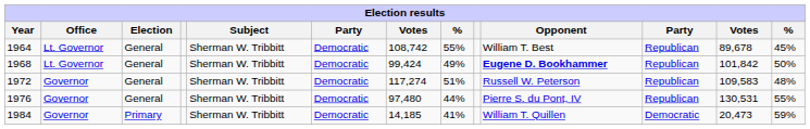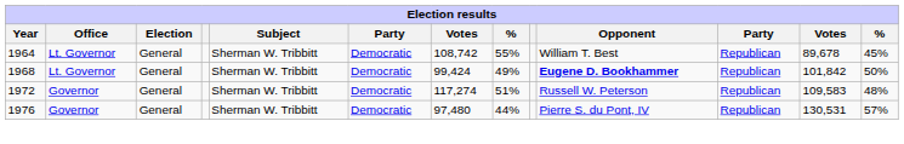 <table class=wikitable style="width: 94%" style="text-align: center;" align="center">
 <tr bgcolor=#cccccc>
 <th colspan=13 style="background: #ccccff;">Election results</th>
 </tr>
 <tr>
 <th><strong>Year</strong></th>
 <th><strong>Office</strong></th>
 <th><strong>Election</strong></th>
 <th></th>
 <th><strong>Subject</strong></th>
 <th><strong>Party</strong></th>
 <th><strong>Votes</strong></th>
 <th><strong>%</strong></th>
 <th></th>
 <th><strong>Opponent</strong></th>
 <th><strong>Party</strong></th>
 <th><strong>Votes</strong></th>
 <th><strong>%</strong></th>
 </tr>
 <tr>
 <td>1964</td>
 <td><a href='#'>Lt. Governor</a></td>
 <td>General</td>
 <td></td>
 <td>Sherman W. Tribbitt</td>
 <td><a href='#'>Democratic</a></td>
 <td>108,742</td>
 <td>55%</td>
 <td></td>
 <td>William T. Best</td>
 <td><a href='#'>Republican</a></td>
 <td>89,678</td>
 <td>45%</td>
 </tr>
 <tr>
 <td>1968</td>
 <td><a href='#'>Lt. Governor</a></td>
 <td>General</td>
 <td></td>
 <td>Sherman W. Tribbitt</td>
 <td><a href='#'>Democratic</a></td>
 <td>99,424</td>
 <td>49%</td>
 <td></td>
 <td><strong><a href='#'>Eugene D. Bookhammer</a></strong></td>
 <td><a href='#'>Republican</a></td>
 <td>101,842</td>
 <td>50%</td>
 </tr>
 <tr>
 <td>1972</td>
 <td><a href='#'>Governor</a></td>
 <td>General</td>
 <td></td>
 <td>Sherman W. Tribbitt</td>
 <td><a href='#'>Democratic</a></td>
 <td>117,274</td>
 <td>51%</td>
 <td></td>
 <td><a href='#'>Russell W. Peterson</a></td>
 <td><a href='#'>Republican</a></td>
 <td>109,583</td>
 <td>48%</td>
 </tr>
 <tr>
 <td>1976</td>
 <td><a href='#'>Governor</a></td>
 <td>General</td>
 <td></td>
 <td>Sherman W. Tribbitt</td>
 <td><a href='#'>Democratic</a></td>
 <td>97,480</td>
 <td>44%</td>
 <td></td>
 <td><a href='#'>Pierre S. du Pont, IV</a></td>
 <td><a href='#'>Republican</a></td>
 <td>130,531</td>
-<td>55%</td>
-</tr>
-<tr>
-<td>1984</td>
-<td><a href='#'>Governor</a></td>
-<td><a href='#'>Primary</a></td>
-<td></td>
-<td>Sherman W. Tribbitt</td>
-<td><a href='#'>Democratic</a></td>
-<td>14,185</td>
-<td>41%</td>
-<td></td>
-<td><a href='#'>William T. Quillen</a></td>
-<td><a href='#'>Democratic</a></td>
-<td>20,473</td>
-<td>59%</td>
+<td>57%</td>
 </tr>
 </table>
